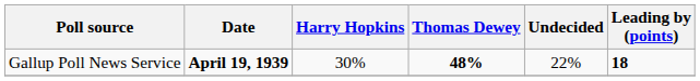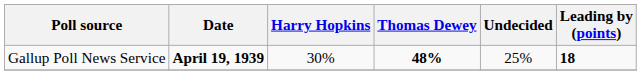 <table class="wikitable sortable collapsible collapsed">
 <tr>
 <th>Poll source</th>
 <th>Date</th>
 <th><a href='#'>Harry Hopkins</a><br><small></small></th>
 <th><a href='#'>Thomas Dewey</a><br><small></small></th>
 <th>Undecided</th>
 <th>Leading by<br>(<a href='#'>points</a>)</th>
 </tr>
 <tr>
 <td>Gallup Poll News Service</td>
 <td><strong>April 19, 1939</strong></td>
 <td align="center">30%</td>
 <td align="center" ><strong>48%</strong></td>
-<td align="center">22%</td>
+<td align="center">25%</td>
 <td><strong>18</strong></td>
 </tr>
 <tr>
 </tr>
 </table>
